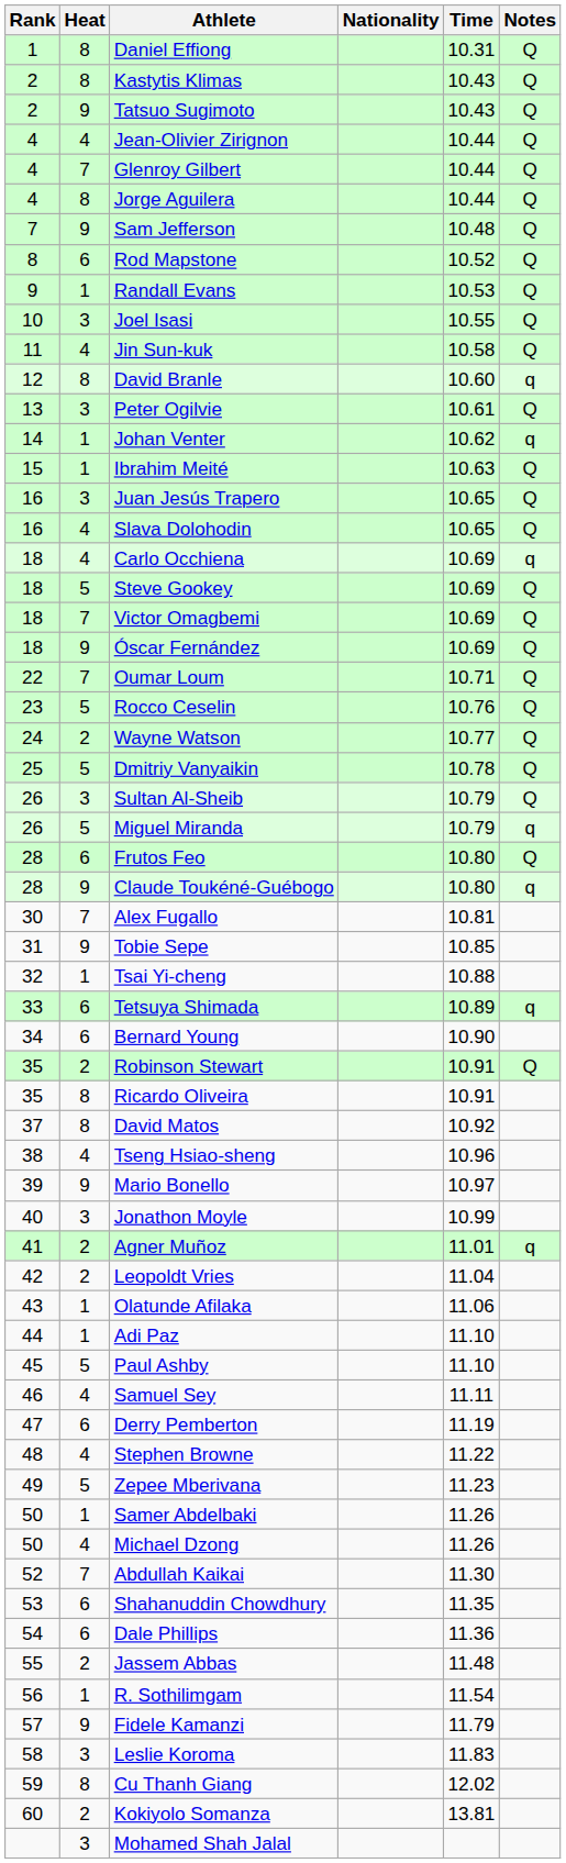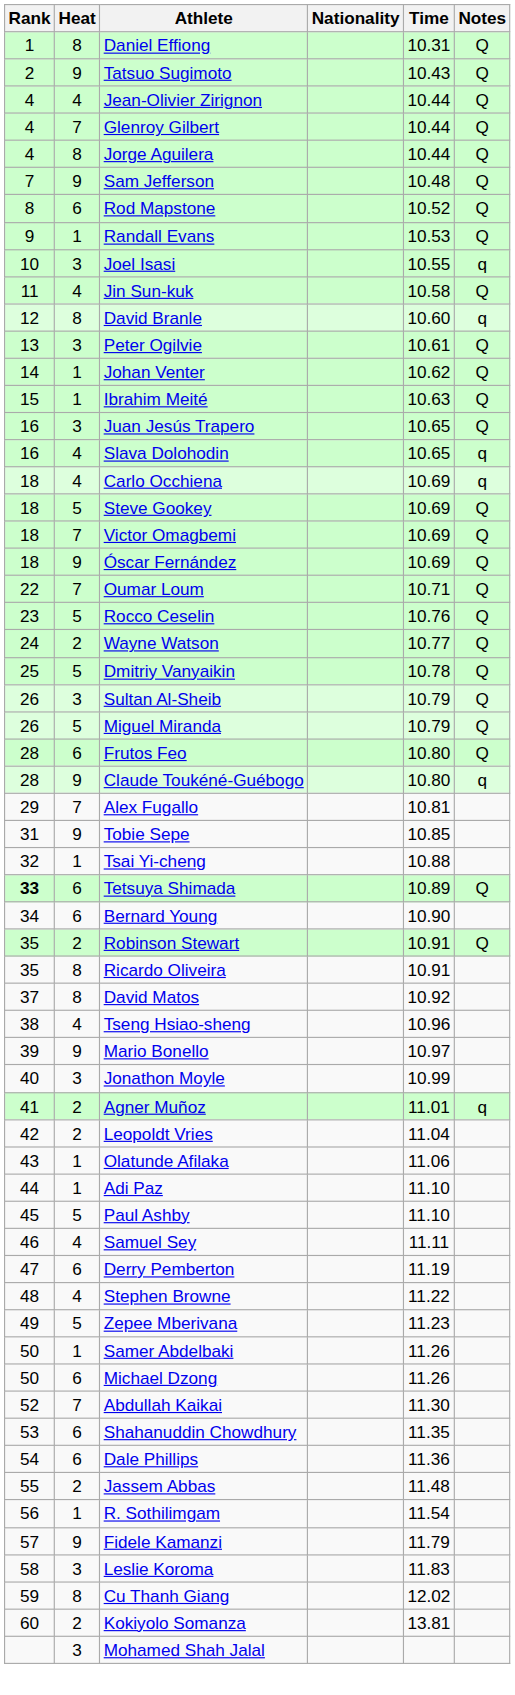 <table class="wikitable sortable" style="text-align:center;font-size:95%">
 <tr>
 <th>Rank</th>
 <th>Heat</th>
 <th>Athlete</th>
 <th>Nationality</th>
 <th>Time</th>
 <th>Notes</th>
 </tr>
 <tr bgcolor=ccffcc>
 <td>1</td>
 <td>8</td>
 <td align="left"><a href='#'>Daniel Effiong</a></td>
 <td align=left></td>
 <td>10.31</td>
-<td>Q</td>
-</tr>
-<tr bgcolor=ccffcc>
-<td>2</td>
-<td>8</td>
-<td align="left"><a href='#'>Kastytis Klimas</a></td>
-<td align=left></td>
-<td>10.43</td>
 <td>Q</td>
 </tr>
 <tr bgcolor=ccffcc>
 <td>2</td>
 <td>9</td>
 <td align="left"><a href='#'>Tatsuo Sugimoto</a></td>
 <td align=left></td>
 <td>10.43</td>
 <td>Q</td>
 </tr>
 <tr bgcolor=ccffcc>
 <td>4</td>
 <td>4</td>
 <td align="left"><a href='#'>Jean-Olivier Zirignon</a></td>
 <td align=left></td>
 <td>10.44</td>
 <td>Q</td>
 </tr>
 <tr bgcolor=ccffcc>
 <td>4</td>
 <td>7</td>
 <td align="left"><a href='#'>Glenroy Gilbert</a></td>
 <td align=left></td>
 <td>10.44</td>
 <td>Q</td>
 </tr>
 <tr bgcolor=ccffcc>
 <td>4</td>
 <td>8</td>
 <td align="left"><a href='#'>Jorge Aguilera</a></td>
 <td align=left></td>
 <td>10.44</td>
 <td>Q</td>
 </tr>
 <tr bgcolor=ccffcc>
 <td>7</td>
 <td>9</td>
 <td align="left"><a href='#'>Sam Jefferson</a></td>
 <td align=left></td>
 <td>10.48</td>
 <td>Q</td>
 </tr>
 <tr bgcolor=ccffcc>
 <td>8</td>
 <td>6</td>
 <td align="left"><a href='#'>Rod Mapstone</a></td>
 <td align=left></td>
 <td>10.52</td>
 <td>Q</td>
 </tr>
 <tr bgcolor=ccffcc>
 <td>9</td>
 <td>1</td>
 <td align="left"><a href='#'>Randall Evans</a></td>
 <td align=left></td>
 <td>10.53</td>
 <td>Q</td>
 </tr>
 <tr bgcolor=ccffcc>
 <td>10</td>
 <td>3</td>
 <td align="left"><a href='#'>Joel Isasi</a></td>
 <td align=left></td>
 <td>10.55</td>
-<td>Q</td>
+<td>q</td>
 </tr>
 <tr bgcolor=ccffcc>
 <td>11</td>
 <td>4</td>
 <td align="left"><a href='#'>Jin Sun-kuk</a></td>
 <td align=left></td>
 <td>10.58</td>
 <td>Q</td>
 </tr>
 <tr bgcolor=ddffdd>
 <td>12</td>
 <td>8</td>
 <td align="left"><a href='#'>David Branle</a></td>
 <td align=left></td>
 <td>10.60</td>
 <td>q</td>
 </tr>
 <tr bgcolor=ccffcc>
 <td>13</td>
 <td>3</td>
 <td align="left"><a href='#'>Peter Ogilvie</a></td>
 <td align=left></td>
 <td>10.61</td>
 <td>Q</td>
 </tr>
 <tr bgcolor=ccffcc>
 <td>14</td>
 <td>1</td>
 <td align="left"><a href='#'>Johan Venter</a></td>
 <td align=left></td>
 <td>10.62</td>
-<td>q</td>
+<td>Q</td>
 </tr>
 <tr bgcolor=ccffcc>
 <td>15</td>
 <td>1</td>
 <td align="left"><a href='#'>Ibrahim Meité</a></td>
 <td align=left></td>
 <td>10.63</td>
 <td>Q</td>
 </tr>
 <tr bgcolor=ccffcc>
 <td>16</td>
 <td>3</td>
 <td align="left"><a href='#'>Juan Jesús Trapero</a></td>
 <td align=left></td>
 <td>10.65</td>
 <td>Q</td>
 </tr>
 <tr bgcolor=ccffcc>
 <td>16</td>
 <td>4</td>
 <td align="left"><a href='#'>Slava Dolohodin</a></td>
 <td align=left></td>
 <td>10.65</td>
-<td>Q</td>
+<td>q</td>
 </tr>
 <tr bgcolor=ddffdd>
 <td>18</td>
 <td>4</td>
 <td align="left"><a href='#'>Carlo Occhiena</a></td>
 <td align=left></td>
 <td>10.69</td>
 <td>q</td>
 </tr>
 <tr bgcolor=ccffcc>
 <td>18</td>
 <td>5</td>
 <td align="left"><a href='#'>Steve Gookey</a></td>
 <td align=left></td>
 <td>10.69</td>
 <td>Q</td>
 </tr>
 <tr bgcolor=ccffcc>
 <td>18</td>
 <td>7</td>
 <td align="left"><a href='#'>Victor Omagbemi</a></td>
 <td align=left></td>
 <td>10.69</td>
 <td>Q</td>
 </tr>
 <tr bgcolor=ccffcc>
 <td>18</td>
 <td>9</td>
 <td align="left"><a href='#'>Óscar Fernández</a></td>
 <td align=left></td>
 <td>10.69</td>
 <td>Q</td>
 </tr>
 <tr bgcolor=ccffcc>
 <td>22</td>
 <td>7</td>
 <td align="left"><a href='#'>Oumar Loum</a></td>
 <td align=left></td>
 <td>10.71</td>
 <td>Q</td>
 </tr>
 <tr bgcolor=ccffcc>
 <td>23</td>
 <td>5</td>
 <td align="left"><a href='#'>Rocco Ceselin</a></td>
 <td align=left></td>
 <td>10.76</td>
 <td>Q</td>
 </tr>
 <tr bgcolor=ccffcc>
 <td>24</td>
 <td>2</td>
 <td align="left"><a href='#'>Wayne Watson</a></td>
 <td align=left></td>
 <td>10.77</td>
 <td>Q</td>
 </tr>
 <tr bgcolor=ccffcc>
 <td>25</td>
 <td>5</td>
 <td align="left"><a href='#'>Dmitriy Vanyaikin</a></td>
 <td align=left></td>
 <td>10.78</td>
 <td>Q</td>
 </tr>
 <tr bgcolor=ddffdd>
 <td>26</td>
 <td>3</td>
 <td align="left"><a href='#'>Sultan Al-Sheib</a></td>
 <td align=left></td>
 <td>10.79</td>
 <td>Q</td>
 </tr>
 <tr bgcolor=ddffdd>
 <td>26</td>
 <td>5</td>
 <td align="left"><a href='#'>Miguel Miranda</a></td>
 <td align=left></td>
 <td>10.79</td>
-<td>q</td>
+<td>Q</td>
 </tr>
 <tr bgcolor=ccffcc>
 <td>28</td>
 <td>6</td>
 <td align="left"><a href='#'>Frutos Feo</a></td>
 <td align=left></td>
 <td>10.80</td>
 <td>Q</td>
 </tr>
 <tr bgcolor=ddffdd>
 <td>28</td>
 <td>9</td>
 <td align="left"><a href='#'>Claude Toukéné-Guébogo</a></td>
 <td align=left></td>
 <td>10.80</td>
 <td>q</td>
 </tr>
 <tr>
-<td>30</td>
+<td>29</td>
 <td>7</td>
 <td align="left"><a href='#'>Alex Fugallo</a></td>
 <td align=left></td>
 <td>10.81</td>
 <td></td>
 </tr>
 <tr>
 <td>31</td>
 <td>9</td>
 <td align="left"><a href='#'>Tobie Sepe</a></td>
 <td align=left></td>
 <td>10.85</td>
 <td></td>
 </tr>
 <tr>
 <td>32</td>
 <td>1</td>
 <td align="left"><a href='#'>Tsai Yi-cheng</a></td>
 <td align=left></td>
 <td>10.88</td>
 <td></td>
 </tr>
 <tr bgcolor=ccffcc>
-<td>33</td>
+<td><strong>33</strong></td>
 <td>6</td>
 <td align="left"><a href='#'>Tetsuya Shimada</a></td>
 <td align=left></td>
 <td>10.89</td>
-<td>q</td>
+<td>Q</td>
 </tr>
 <tr>
 <td>34</td>
 <td>6</td>
 <td align="left"><a href='#'>Bernard Young</a></td>
 <td align=left></td>
 <td>10.90</td>
 <td></td>
 </tr>
 <tr bgcolor=ccffcc>
 <td>35</td>
 <td>2</td>
 <td align="left"><a href='#'>Robinson Stewart</a></td>
 <td align=left></td>
 <td>10.91</td>
 <td>Q</td>
 </tr>
 <tr>
 <td>35</td>
 <td>8</td>
 <td align="left"><a href='#'>Ricardo Oliveira</a></td>
 <td align=left></td>
 <td>10.91</td>
 <td></td>
 </tr>
 <tr>
 <td>37</td>
 <td>8</td>
 <td align="left"><a href='#'>David Matos</a></td>
 <td align=left></td>
 <td>10.92</td>
 <td></td>
 </tr>
 <tr>
 <td>38</td>
 <td>4</td>
 <td align="left"><a href='#'>Tseng Hsiao-sheng</a></td>
 <td align=left></td>
 <td>10.96</td>
 <td></td>
 </tr>
 <tr>
 <td>39</td>
 <td>9</td>
 <td align="left"><a href='#'>Mario Bonello</a></td>
 <td align=left></td>
 <td>10.97</td>
 <td></td>
 </tr>
 <tr>
 <td>40</td>
 <td>3</td>
 <td align="left"><a href='#'>Jonathon Moyle</a></td>
 <td align=left></td>
 <td>10.99</td>
 <td></td>
 </tr>
 <tr bgcolor=ccffcc>
 <td>41</td>
 <td>2</td>
 <td align="left"><a href='#'>Agner Muñoz</a></td>
 <td align=left></td>
 <td>11.01</td>
 <td>q</td>
 </tr>
 <tr>
 <td>42</td>
 <td>2</td>
 <td align="left"><a href='#'>Leopoldt Vries</a></td>
 <td align=left></td>
 <td>11.04</td>
 <td></td>
 </tr>
 <tr>
 <td>43</td>
 <td>1</td>
 <td align="left"><a href='#'>Olatunde Afilaka</a></td>
 <td align=left></td>
 <td>11.06</td>
 <td></td>
 </tr>
 <tr>
 <td>44</td>
 <td>1</td>
 <td align="left"><a href='#'>Adi Paz</a></td>
 <td align=left></td>
 <td>11.10</td>
 <td></td>
 </tr>
 <tr>
 <td>45</td>
 <td>5</td>
 <td align="left"><a href='#'>Paul Ashby</a></td>
 <td align=left></td>
 <td>11.10</td>
 <td></td>
 </tr>
 <tr>
 <td>46</td>
 <td>4</td>
 <td align="left"><a href='#'>Samuel Sey</a></td>
 <td align=left></td>
 <td>11.11</td>
 <td></td>
 </tr>
 <tr>
 <td>47</td>
 <td>6</td>
 <td align="left"><a href='#'>Derry Pemberton</a></td>
 <td align=left></td>
 <td>11.19</td>
 <td></td>
 </tr>
 <tr>
 <td>48</td>
 <td>4</td>
 <td align="left"><a href='#'>Stephen Browne</a></td>
 <td align=left></td>
 <td>11.22</td>
 <td></td>
 </tr>
 <tr>
 <td>49</td>
 <td>5</td>
 <td align="left"><a href='#'>Zepee Mberivana</a></td>
 <td align=left></td>
 <td>11.23</td>
 <td></td>
 </tr>
 <tr>
 <td>50</td>
 <td>1</td>
 <td align="left"><a href='#'>Samer Abdelbaki</a></td>
 <td align=left></td>
 <td>11.26</td>
 <td></td>
 </tr>
 <tr>
 <td>50</td>
-<td>4</td>
+<td>6</td>
 <td align="left"><a href='#'>Michael Dzong</a></td>
 <td align=left></td>
 <td>11.26</td>
 <td></td>
 </tr>
 <tr>
 <td>52</td>
 <td>7</td>
 <td align="left"><a href='#'>Abdullah Kaikai</a></td>
 <td align=left></td>
 <td>11.30</td>
 <td></td>
 </tr>
 <tr>
 <td>53</td>
 <td>6</td>
 <td align="left"><a href='#'>Shahanuddin Chowdhury</a></td>
 <td align=left></td>
 <td>11.35</td>
 <td></td>
 </tr>
 <tr>
 <td>54</td>
 <td>6</td>
 <td align="left"><a href='#'>Dale Phillips</a></td>
 <td align=left></td>
 <td>11.36</td>
 <td></td>
 </tr>
 <tr>
 <td>55</td>
 <td>2</td>
 <td align="left"><a href='#'>Jassem Abbas</a></td>
 <td align=left></td>
 <td>11.48</td>
 <td></td>
 </tr>
 <tr>
 <td>56</td>
 <td>1</td>
 <td align="left"><a href='#'>R. Sothilimgam</a></td>
 <td align=left></td>
 <td>11.54</td>
 <td></td>
 </tr>
 <tr>
 <td>57</td>
 <td>9</td>
 <td align="left"><a href='#'>Fidele Kamanzi</a></td>
 <td align=left></td>
 <td>11.79</td>
 <td></td>
 </tr>
 <tr>
 <td>58</td>
 <td>3</td>
 <td align="left"><a href='#'>Leslie Koroma</a></td>
 <td align=left></td>
 <td>11.83</td>
 <td></td>
 </tr>
 <tr>
 <td>59</td>
 <td>8</td>
 <td align="left"><a href='#'>Cu Thanh Giang</a></td>
 <td align=left></td>
 <td>12.02</td>
 <td></td>
 </tr>
 <tr>
 <td>60</td>
 <td>2</td>
 <td align="left"><a href='#'>Kokiyolo Somanza</a></td>
 <td align=left></td>
 <td>13.81</td>
 <td></td>
 </tr>
 <tr>
 <td></td>
 <td>3</td>
 <td align="left"><a href='#'>Mohamed Shah Jalal</a></td>
 <td align=left></td>
 <td></td>
 <td></td>
 </tr>
 </table>
